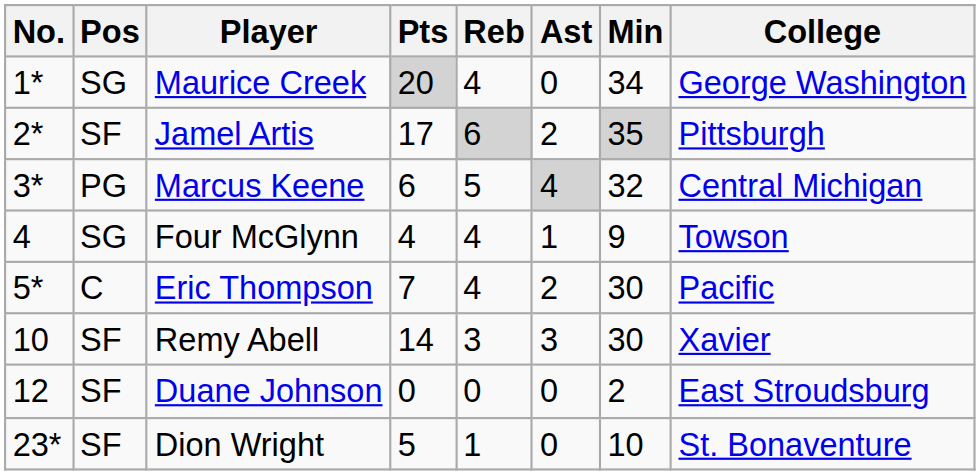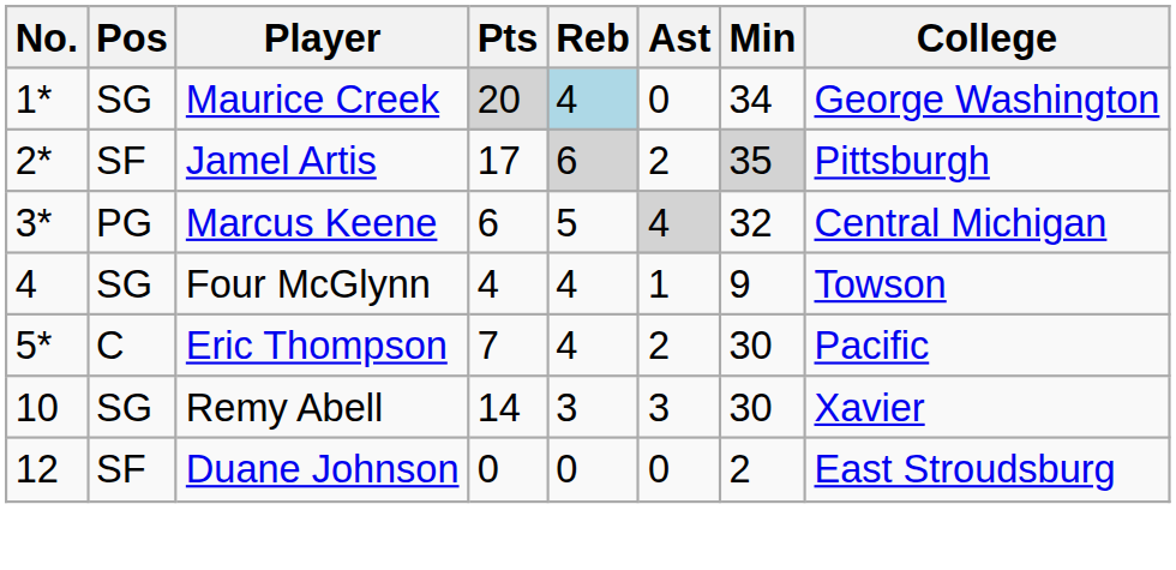 <table class="wikitable" style="text-align:left; font-size: 95%;">
 <tr>
 <th>No.</th>
 <th>Pos</th>
 <th>Player</th>
 <th>Pts</th>
 <th>Reb</th>
 <th>Ast</th>
 <th>Min</th>
 <th>College</th>
 </tr>
 <tr>
 <td>1*</td>
 <td>SG</td>
 <td><a href='#'>Maurice Creek</a></td>
 <td bgcolor=lightgrey>20</td>
-<td>4</td>
+<td style="background: lightblue;">4</td>
 <td>0</td>
 <td>34</td>
 <td><a href='#'>George Washington</a></td>
 </tr>
 <tr>
 <td>2*</td>
 <td>SF</td>
 <td><a href='#'>Jamel Artis</a></td>
 <td>17</td>
 <td bgcolor=lightgrey>6</td>
 <td>2</td>
 <td bgcolor=lightgrey>35</td>
 <td><a href='#'>Pittsburgh</a></td>
 </tr>
 <tr>
 <td>3*</td>
 <td>PG</td>
 <td><a href='#'>Marcus Keene</a></td>
 <td>6</td>
 <td>5</td>
 <td bgcolor=lightgrey>4</td>
 <td>32</td>
 <td><a href='#'>Central Michigan</a></td>
 </tr>
 <tr>
 <td>4</td>
 <td>SG</td>
 <td>Four McGlynn</td>
 <td>4</td>
 <td>4</td>
 <td>1</td>
 <td>9</td>
 <td><a href='#'>Towson</a></td>
 </tr>
 <tr>
 <td>5*</td>
 <td>C</td>
 <td><a href='#'>Eric Thompson</a></td>
 <td>7</td>
 <td>4</td>
 <td>2</td>
 <td>30</td>
 <td><a href='#'>Pacific</a></td>
 </tr>
 <tr>
 <td>10</td>
-<td>SF</td>
+<td>SG</td>
 <td>Remy Abell</td>
 <td>14</td>
 <td>3</td>
 <td>3</td>
 <td>30</td>
 <td><a href='#'>Xavier</a></td>
 </tr>
 <tr>
 <td>12</td>
 <td>SF</td>
 <td><a href='#'>Duane Johnson</a></td>
 <td>0</td>
 <td>0</td>
 <td>0</td>
 <td>2</td>
 <td><a href='#'>East Stroudsburg</a></td>
 </tr>
-<tr>
-<td>23*</td>
-<td>SF</td>
-<td>Dion Wright</td>
-<td>5</td>
-<td>1</td>
-<td>0</td>
-<td>10</td>
-<td><a href='#'>St. Bonaventure</a></td>
-</tr>
 </table>
